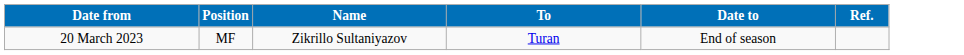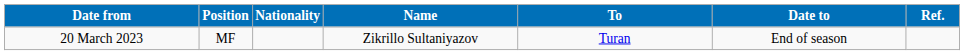 <table class="wikitable" style="text-align:center; font-size:90%; ">
 <tr>
 <th style="background:#0070B8; color:#FFFFFF; width:200px;">Date from</th>
 <th style="background:#0070B8; color:#FFFFFF; width:50px;">Position</th>
+<th style="background:#0070B8; color:#FFFFFF; width:50px;">Nationality</th>
 <th style="background:#0070B8; color:#FFFFFF; width:200px;">Name</th>
 <th style="background:#0070B8; color:#FFFFFF; width:200px;">To</th>
 <th style="background:#0070B8; color:#FFFFFF; width:200px;">Date to</th>
 <th style="background:#0070B8; color:#FFFFFF; width:50px;">Ref.</th>
 </tr>
 <tr>
 <td>20 March 2023</td>
 <td>MF</td>
+<td></td>
 <td>Zikrillo Sultaniyazov</td>
 <td><a href='#'>Turan</a></td>
 <td>End of season</td>
 <td></td>
 </tr>
 </table>
